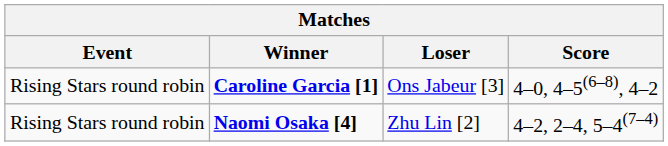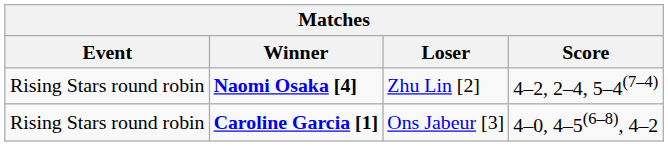 <table class="wikitable collapsible uncollapsed" style="margin:1em auto;">
 <tr>
 <th colspan=4>Matches</th>
 </tr>
 <tr>
 <th>Event</th>
 <th>Winner</th>
 <th>Loser</th>
 <th>Score</th>
 </tr>
 <tr align=left>
 <td>Rising Stars round robin</td>
+<td> <strong><a href='#'>Naomi Osaka</a> [4]</strong></td>
+<td> <a href='#'>Zhu Lin</a> [2]</td>
+<td>4–2, 2–4, 5–4<sup>(7–4)</sup></td>
+</tr>
+<tr align=left>
+<td>Rising Stars round robin</td>
 <td> <strong><a href='#'>Caroline Garcia</a> [1]</strong></td>
 <td> <a href='#'>Ons Jabeur</a> [3]</td>
 <td>4–0, 4–5<sup>(6–8)</sup>, 4–2</td>
 </tr>
-<tr align=left>
-<td>Rising Stars round robin</td>
-<td> <strong><a href='#'>Naomi Osaka</a> [4]</strong></td>
-<td> <a href='#'>Zhu Lin</a> [2]</td>
-<td>4–2, 2–4, 5–4<sup>(7–4)</sup></td>
-</tr>
 </table>
